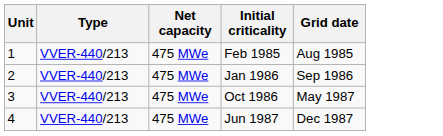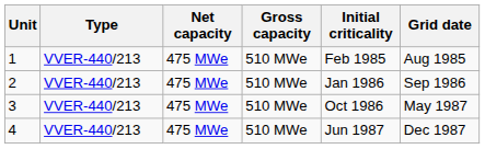 <table class="wikitable" style="line-height:1.2em; font-size:95%;">
 <tr>
 <th style="width:2em;">Unit</th>
 <th style="width:8em;">Type</th>
 <th style="width:5em;">Net capacity</th>
+<th style="width:5em;">Gross capacity</th>
 <th style="width:5em;">Initial criticality</th>
 <th style="width:5em;">Grid date</th>
 </tr>
 <tr>
 <td>1</td>
 <td><a href='#'>VVER-440</a>/213</td>
 <td>475 <a href='#'>MWe</a></td>
+<td>510 MWe</td>
 <td>Feb 1985</td>
 <td>Aug 1985</td>
 </tr>
 <tr>
 <td>2</td>
 <td><a href='#'>VVER-440</a>/213</td>
 <td>475 <a href='#'>MWe</a></td>
+<td>510 MWe</td>
 <td>Jan 1986</td>
 <td>Sep 1986</td>
 </tr>
 <tr>
 <td>3</td>
 <td><a href='#'>VVER-440</a>/213</td>
 <td>475 <a href='#'>MWe</a></td>
+<td>510 MWe</td>
 <td>Oct 1986</td>
 <td>May 1987</td>
 </tr>
 <tr>
 <td>4</td>
 <td><a href='#'>VVER-440</a>/213</td>
 <td>475 <a href='#'>MWe</a></td>
+<td>510 MWe</td>
 <td>Jun 1987</td>
 <td>Dec 1987</td>
 </tr>
 </table>
